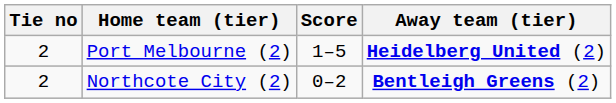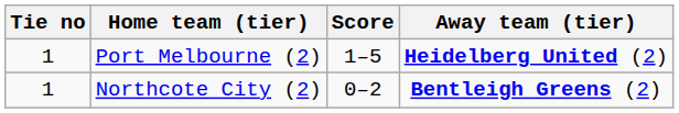 <table class="wikitable" style="text-align:center">
 <tr>
 <th>Tie no</th>
 <th>Home team (tier)</th>
 <th>Score</th>
 <th>Away team (tier)</th>
 </tr>
 <tr>
-<td>2</td>
+<td>1</td>
 <td><a href='#'>Port Melbourne</a> (<a href='#'>2</a>)</td>
 <td>1–5</td>
 <td><strong><a href='#'>Heidelberg United</a></strong> (<a href='#'>2</a>)</td>
 </tr>
 <tr>
-<td>2</td>
+<td>1</td>
 <td><a href='#'>Northcote City</a> (<a href='#'>2</a>)</td>
 <td>0–2</td>
 <td><strong><a href='#'>Bentleigh Greens</a></strong> (<a href='#'>2</a>)</td>
 </tr>
 </table>
